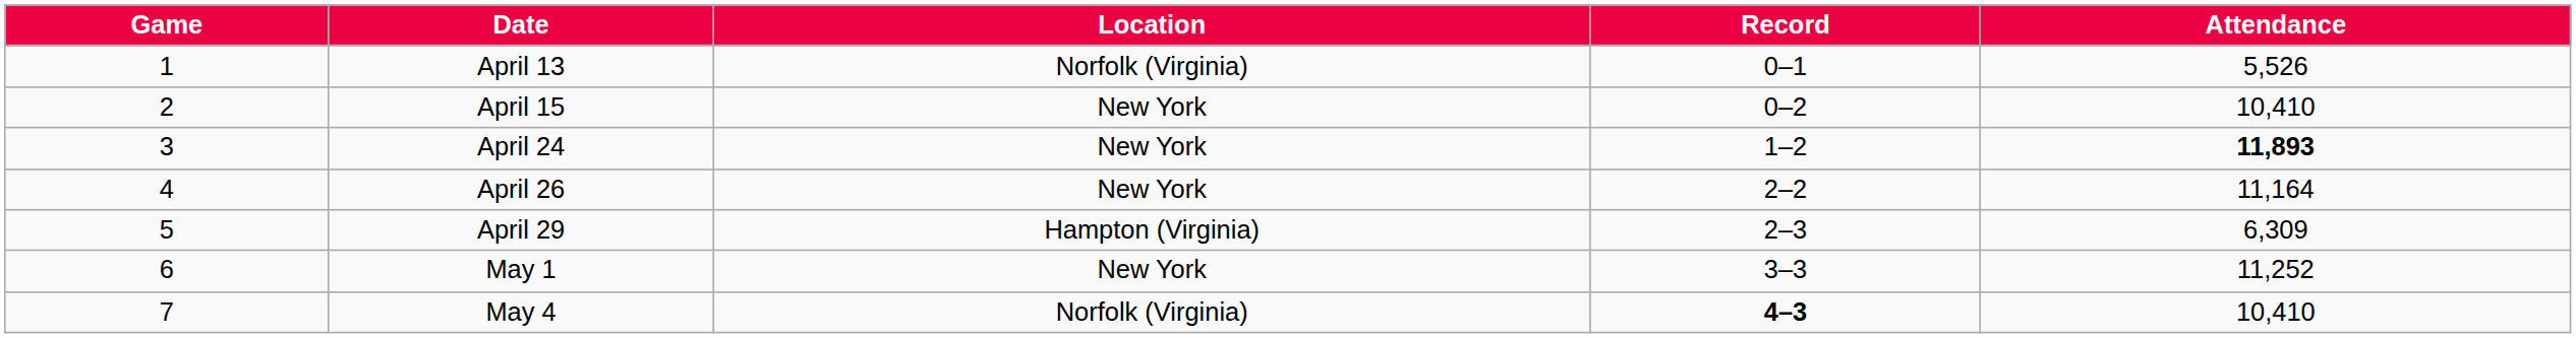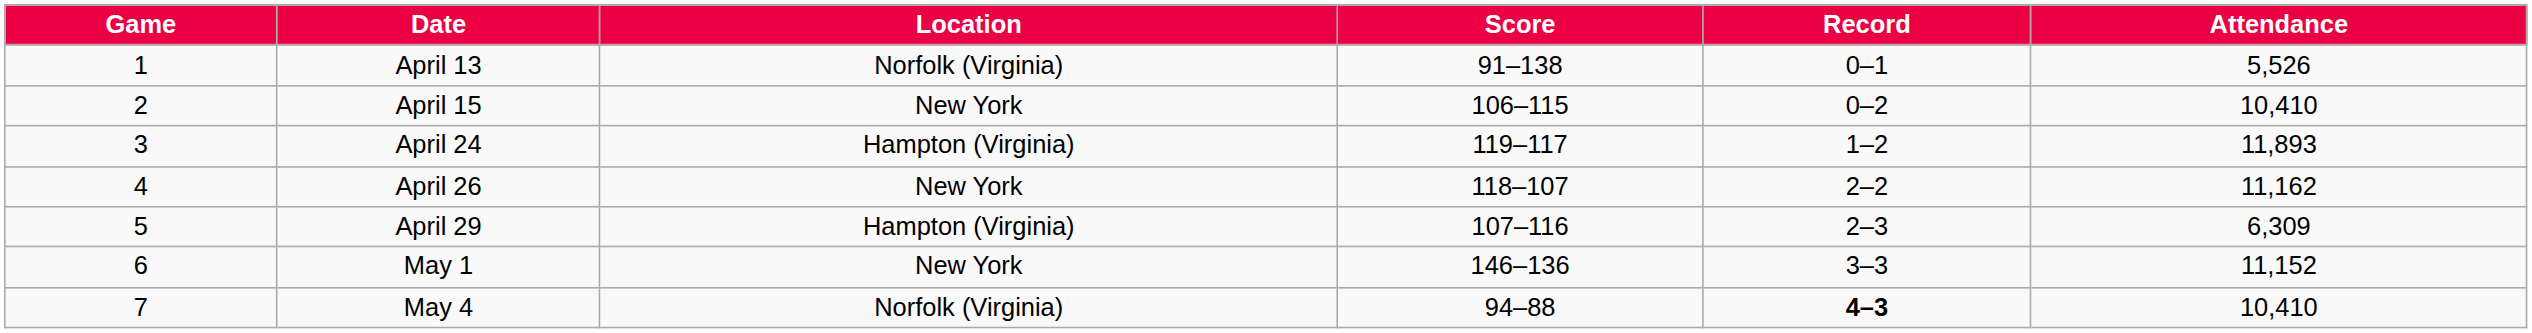 <table class="wikitable" style="width:80%;">
 <tr style="text-align:center; background:#EC0044; color:#FFFFFF;">
 <td><strong>Game</strong></td>
 <td><strong>Date</strong></td>
 <td><strong>Location</strong></td>
+<td><strong>Score</strong></td>
 <td><strong>Record</strong></td>
 <td><strong>Attendance</strong></td>
 </tr>
 <tr style="text-align:center;" bgcolor="">
 <td>1</td>
 <td>April 13</td>
 <td>Norfolk (Virginia)</td>
+<td>91–138</td>
 <td>0–1</td>
 <td>5,526</td>
 </tr>
 <tr style="text-align:center;" bgcolor="">
 <td>2</td>
 <td>April 15</td>
 <td>New York</td>
+<td>106–115</td>
 <td>0–2</td>
 <td>10,410</td>
 </tr>
 <tr style="text-align:center;" bgcolor="">
 <td>3</td>
 <td>April 24</td>
-<td>New York</td>
+<td>Hampton (Virginia)</td>
+<td>119–117</td>
 <td>1–2</td>
-<td><strong>11,893</strong></td>
+<td>11,893</td>
 </tr>
 <tr style="text-align:center;" bgcolor="">
 <td>4</td>
 <td>April 26</td>
 <td>New York</td>
+<td>118–107</td>
 <td>2–2</td>
-<td>11,164</td>
+<td>11,162</td>
 </tr>
 <tr style="text-align:center;" bgcolor="">
 <td>5</td>
 <td>April 29</td>
 <td>Hampton (Virginia)</td>
+<td>107–116</td>
 <td>2–3</td>
 <td>6,309</td>
 </tr>
 <tr style="text-align:center;" bgcolor="">
 <td>6</td>
 <td>May 1</td>
 <td>New York</td>
+<td>146–136</td>
 <td>3–3</td>
-<td>11,252</td>
+<td>11,152</td>
 </tr>
 <tr style="text-align:center;" bgcolor="">
 <td>7</td>
 <td>May 4</td>
 <td>Norfolk (Virginia)</td>
+<td>94–88</td>
 <td><strong>4–3</strong></td>
 <td>10,410</td>
 </tr>
 </table>
